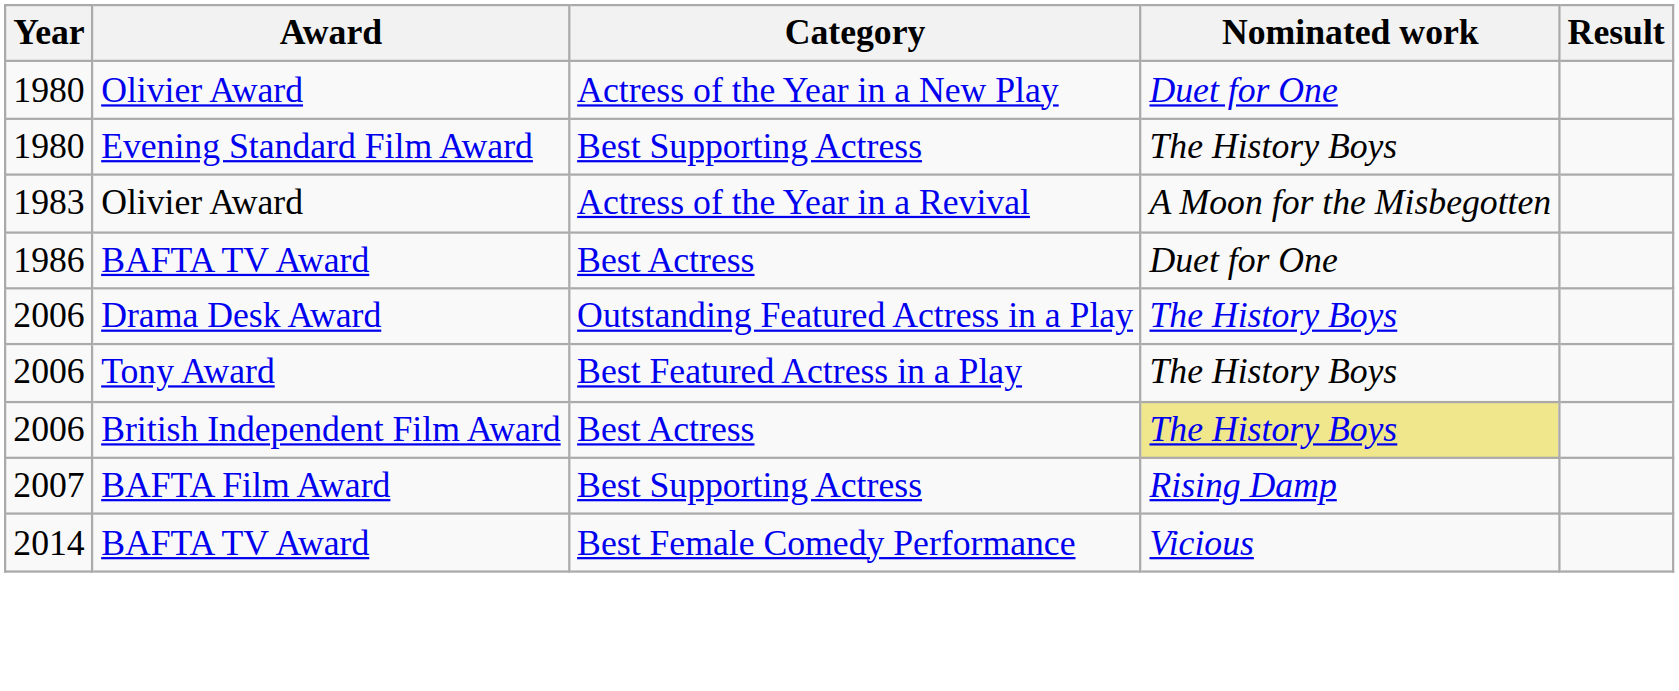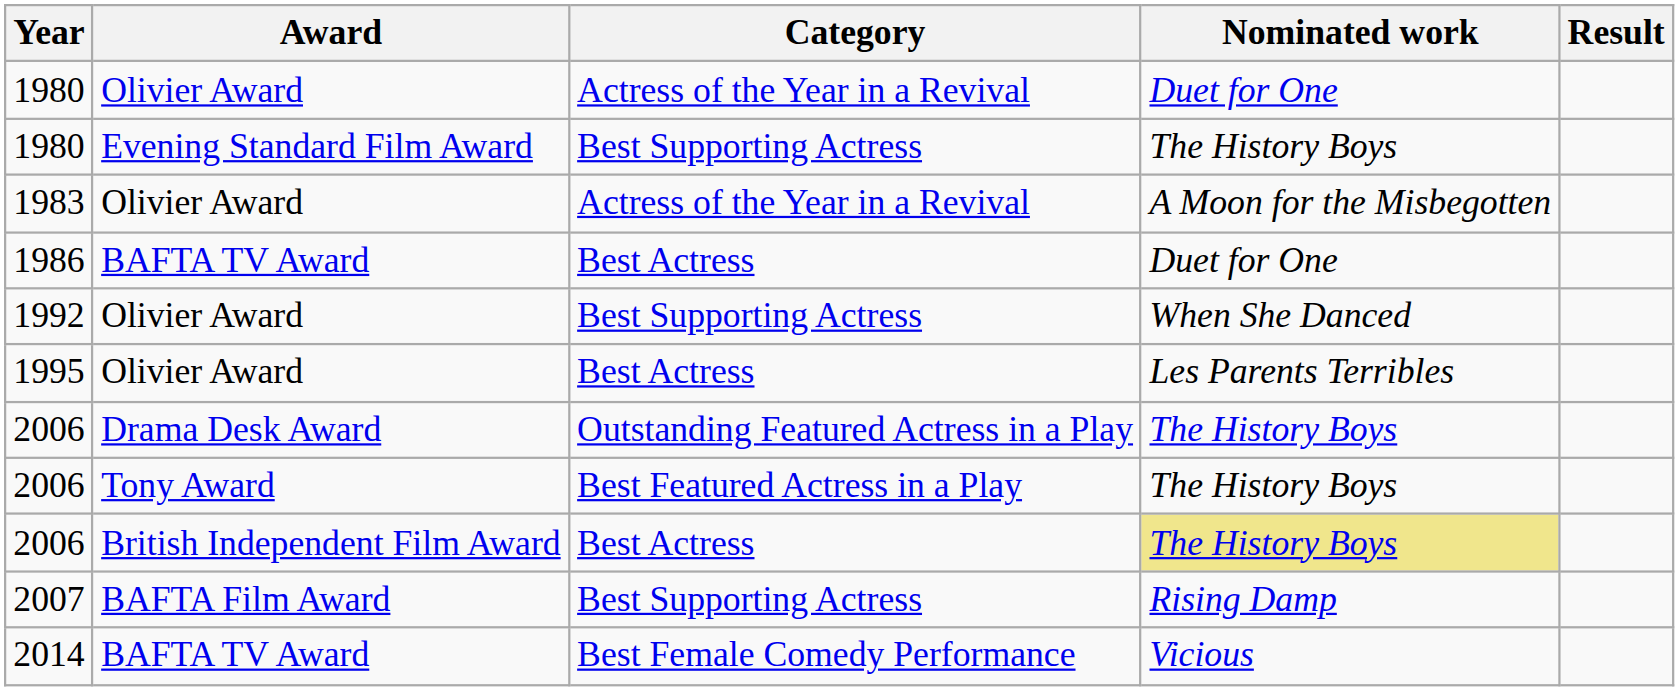 <table class="wikitable">
 <tr>
 <th>Year</th>
 <th>Award</th>
 <th>Category</th>
 <th>Nominated work</th>
 <th>Result</th>
 </tr>
 <tr>
 <td>1980</td>
 <td><a href='#'>Olivier Award</a></td>
-<td><a href='#'>Actress of the Year in a New Play</a></td>
+<td><a href='#'>Actress of the Year in a Revival</a></td>
 <td><em><a href='#'>Duet for One</a></em></td>
 <td></td>
 </tr>
 <tr>
 <td>1980</td>
 <td><a href='#'>Evening Standard Film Award</a></td>
 <td><a href='#'>Best Supporting Actress</a></td>
 <td><em>The History Boys</em></td>
 <td></td>
 </tr>
 <tr>
 <td>1983</td>
 <td>Olivier Award</td>
 <td><a href='#'>Actress of the Year in a Revival</a></td>
 <td><em>A Moon for the Misbegotten</em></td>
 <td></td>
 </tr>
 <tr>
 <td>1986</td>
 <td><a href='#'>BAFTA TV Award</a></td>
 <td><a href='#'>Best Actress</a></td>
 <td><em>Duet for One</em></td>
+<td></td>
+</tr>
+<tr>
+<td>1992</td>
+<td>Olivier Award</td>
+<td><a href='#'>Best Supporting Actress</a></td>
+<td><em>When She Danced</em></td>
+<td></td>
+</tr>
+<tr>
+<td>1995</td>
+<td>Olivier Award</td>
+<td><a href='#'>Best Actress</a></td>
+<td><em>Les Parents Terribles</em></td>
 <td></td>
 </tr>
 <tr>
 <td>2006</td>
 <td><a href='#'>Drama Desk Award</a></td>
 <td><a href='#'>Outstanding Featured Actress in a Play</a></td>
 <td><em><a href='#'>The History Boys</a></em></td>
 <td></td>
 </tr>
 <tr>
 <td>2006</td>
 <td><a href='#'>Tony Award</a></td>
 <td><a href='#'>Best Featured Actress in a Play</a></td>
 <td><em>The History Boys</em></td>
 <td></td>
 </tr>
 <tr>
 <td>2006</td>
 <td><a href='#'>British Independent Film Award</a></td>
 <td><a href='#'>Best Actress</a></td>
 <td style="background: khaki;"><em><a href='#'>The History Boys</a></em></td>
 <td></td>
 </tr>
 <tr>
 <td>2007</td>
 <td><a href='#'>BAFTA Film Award</a></td>
 <td><a href='#'>Best Supporting Actress</a></td>
 <td><em><a href='#'>Rising Damp</a></em></td>
 <td></td>
 </tr>
 <tr>
 <td>2014</td>
 <td><a href='#'>BAFTA TV Award</a></td>
 <td><a href='#'>Best Female Comedy Performance</a></td>
 <td><em><a href='#'>Vicious</a></em></td>
 <td></td>
 </tr>
 </table>
